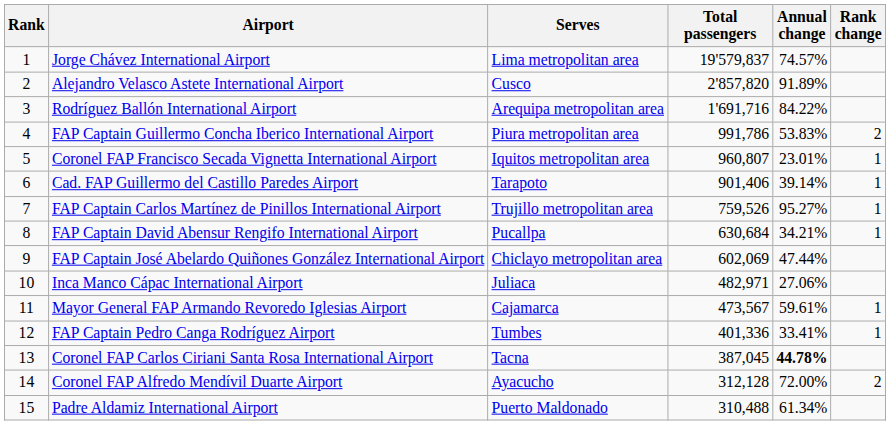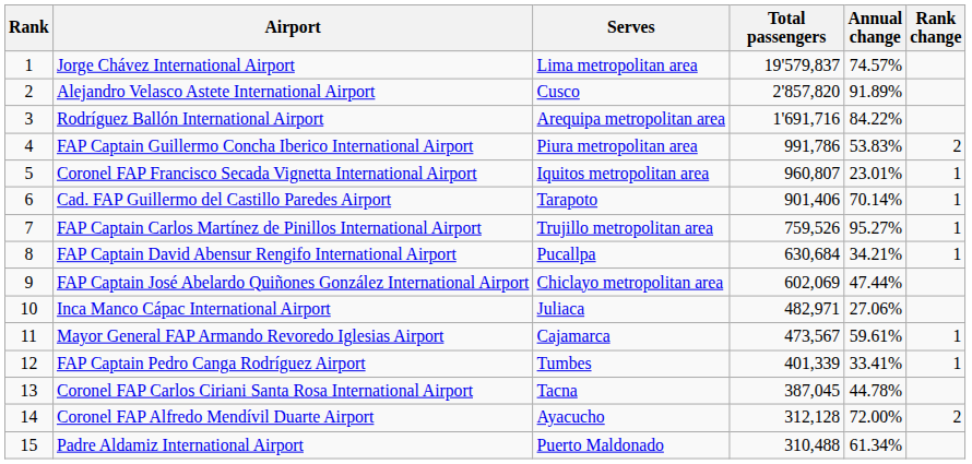 <table class="wikitable sortable">
 <tr>
 <th>Rank</th>
 <th>Airport</th>
 <th>Serves</th>
 <th style="width:100px">Total<br>passengers</th>
 <th>Annual<br>change</th>
 <th>Rank<br>change</th>
 </tr>
 <tr>
 <td align="center">1</td>
 <td><a href='#'>Jorge Chávez International Airport</a></td>
 <td><a href='#'>Lima metropolitan area</a></td>
 <td align="right">19'579,837</td>
 <td align="right">74.57%</td>
 <td align="right"></td>
 </tr>
 <tr>
 <td align="center">2</td>
 <td><a href='#'>Alejandro Velasco Astete International Airport</a></td>
 <td><a href='#'>Cusco</a></td>
 <td align="right">2'857,820</td>
 <td align="right">91.89%</td>
 <td align="right"></td>
 </tr>
 <tr>
 <td align="center">3</td>
 <td><a href='#'>Rodríguez Ballón International Airport</a></td>
 <td><a href='#'>Arequipa metropolitan area</a></td>
 <td align="right">1'691,716</td>
 <td align="right">84.22%</td>
 <td align="right"></td>
 </tr>
 <tr>
 <td align="center">4</td>
 <td><a href='#'>FAP Captain Guillermo Concha Iberico International Airport</a></td>
 <td><a href='#'>Piura metropolitan area</a></td>
 <td align="right">991,786</td>
 <td align="right">53.83%</td>
 <td align="right">2</td>
 </tr>
 <tr>
 <td align="center">5</td>
 <td><a href='#'>Coronel FAP Francisco Secada Vignetta International Airport</a></td>
 <td><a href='#'>Iquitos metropolitan area</a></td>
 <td align="right">960,807</td>
 <td align="right">23.01%</td>
 <td align="right">1</td>
 </tr>
 <tr>
 <td align="center">6</td>
 <td><a href='#'>Cad. FAP Guillermo del Castillo Paredes Airport</a></td>
 <td><a href='#'>Tarapoto</a></td>
 <td align="right">901,406</td>
-<td align="right">39.14%</td>
+<td align="right">70.14%</td>
 <td align="right">1</td>
 </tr>
 <tr>
 <td align="center">7</td>
 <td><a href='#'>FAP Captain Carlos Martínez de Pinillos International Airport</a></td>
 <td><a href='#'>Trujillo metropolitan area</a></td>
 <td align="right">759,526</td>
 <td align="right">95.27%</td>
 <td align="right">1</td>
 </tr>
 <tr>
 <td align="center">8</td>
 <td><a href='#'>FAP Captain David Abensur Rengifo International Airport</a></td>
 <td><a href='#'>Pucallpa</a></td>
 <td align="right">630,684</td>
 <td align="right">34.21%</td>
 <td align="right">1</td>
 </tr>
 <tr>
 <td align="center">9</td>
 <td><a href='#'>FAP Captain José Abelardo Quiñones González International Airport</a></td>
 <td><a href='#'>Chiclayo metropolitan area</a></td>
 <td align="right">602,069</td>
 <td align="right">47.44%</td>
 <td align="right"></td>
 </tr>
 <tr>
 <td align="center">10</td>
 <td><a href='#'>Inca Manco Cápac International Airport</a></td>
 <td><a href='#'>Juliaca</a></td>
 <td align="right">482,971</td>
 <td align="right">27.06%</td>
 <td align="right"></td>
 </tr>
 <tr>
 <td align="center">11</td>
 <td><a href='#'>Mayor General FAP Armando Revoredo Iglesias Airport</a></td>
 <td><a href='#'>Cajamarca</a></td>
 <td align="right">473,567</td>
 <td align="right">59.61%</td>
 <td align="right">1</td>
 </tr>
 <tr>
 <td align="center">12</td>
 <td><a href='#'>FAP Captain Pedro Canga Rodríguez Airport</a></td>
 <td><a href='#'>Tumbes</a></td>
-<td align="right">401,336</td>
+<td align="right">401,339</td>
 <td align="right">33.41%</td>
 <td align="right">1</td>
 </tr>
 <tr>
 <td align="center">13</td>
 <td><a href='#'>Coronel FAP Carlos Ciriani Santa Rosa International Airport</a></td>
 <td><a href='#'>Tacna</a></td>
 <td align="right">387,045</td>
-<td align="right"><strong>44.78%</strong></td>
+<td align="right">44.78%</td>
 <td align="right"></td>
 </tr>
 <tr>
 <td align="center">14</td>
 <td><a href='#'>Coronel FAP Alfredo Mendívil Duarte Airport</a></td>
 <td><a href='#'>Ayacucho</a></td>
 <td align="right">312,128</td>
 <td align="right">72.00%</td>
 <td align="right">2</td>
 </tr>
 <tr>
 <td align="center">15</td>
 <td><a href='#'>Padre Aldamiz International Airport</a></td>
 <td><a href='#'>Puerto Maldonado</a></td>
 <td align="right">310,488</td>
 <td align="right">61.34%</td>
 <td align="right"></td>
 </tr>
 </table>
